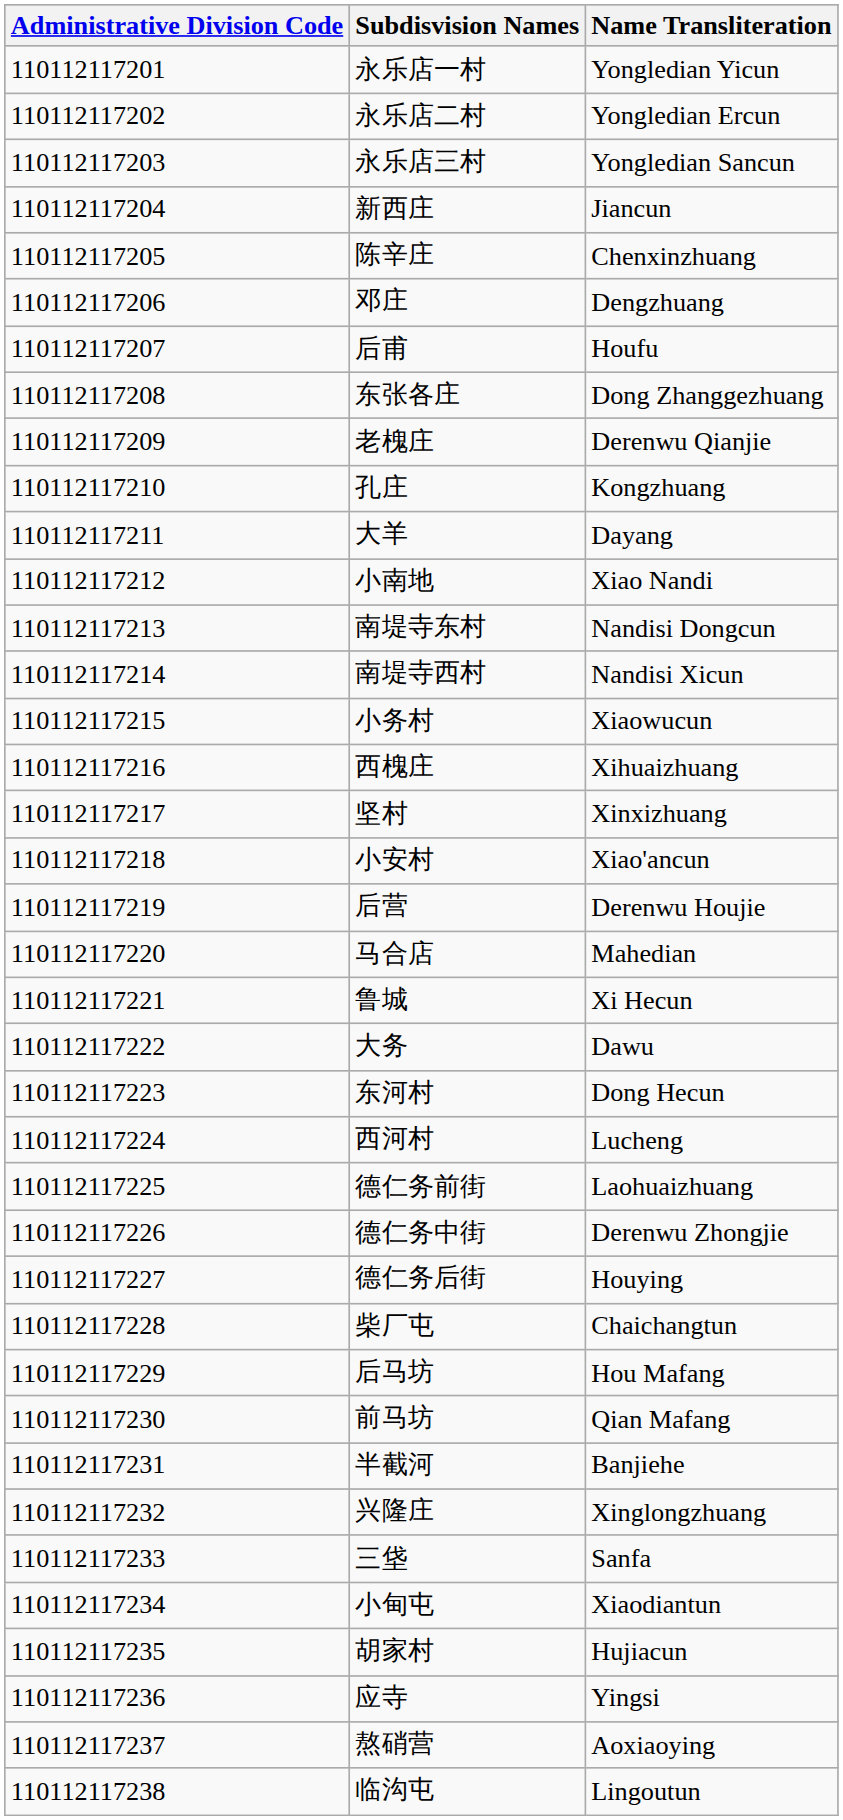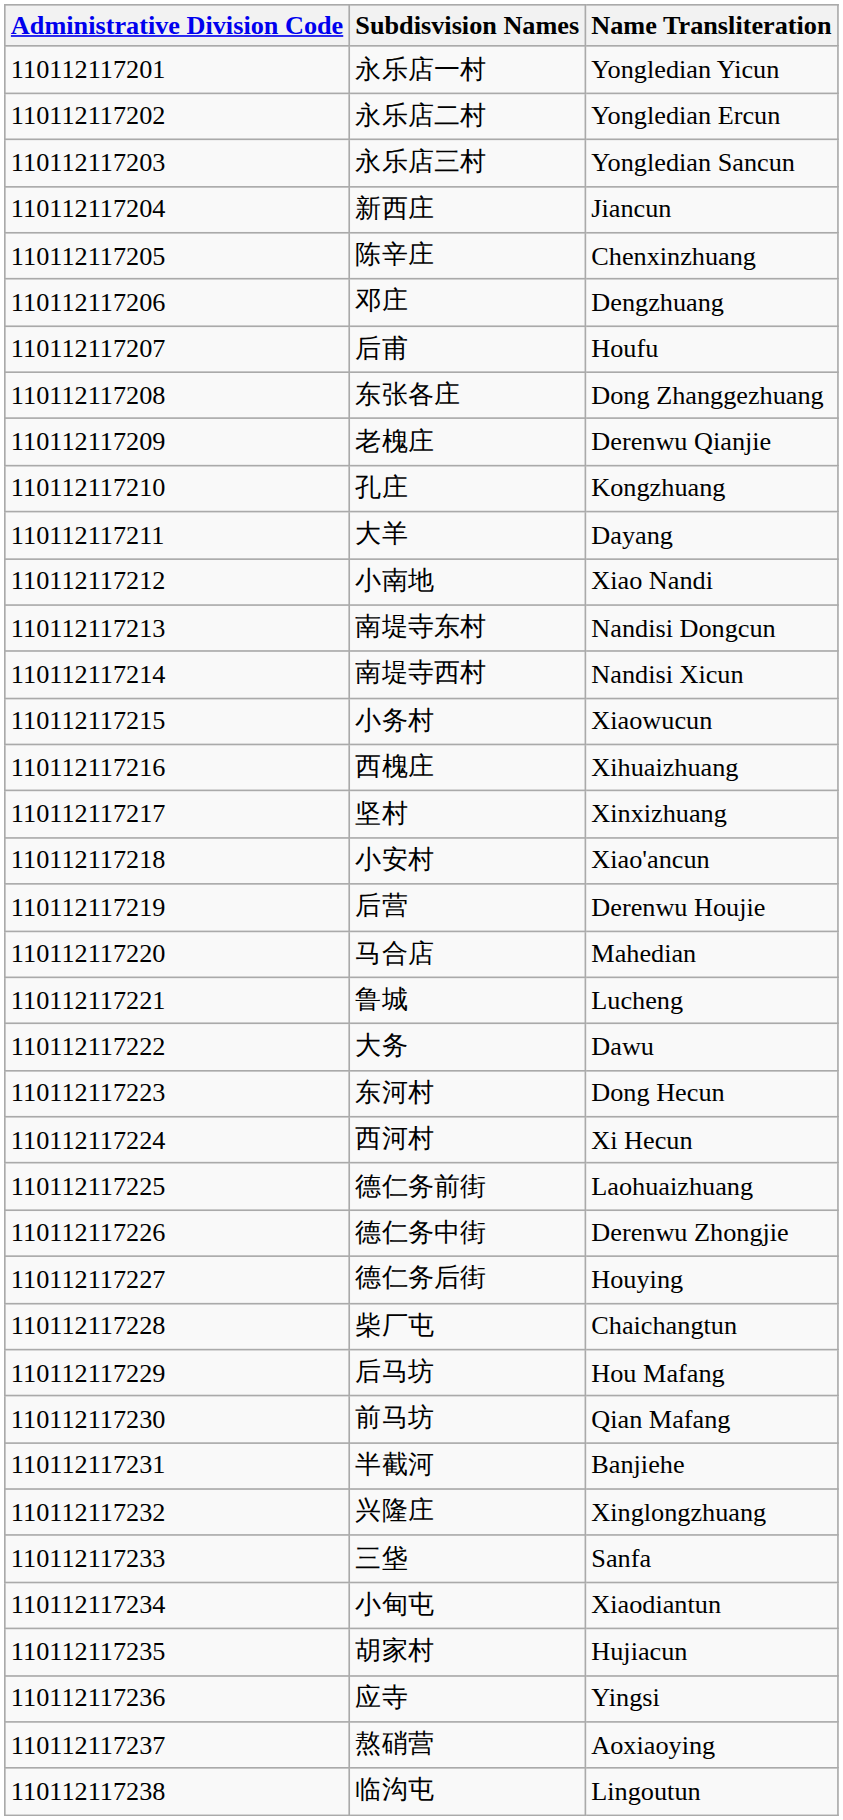 <table class="wikitable sortable">
 <tr>
 <th><a href='#'>Administrative Division Code</a></th>
 <th>Subdisvision Names</th>
 <th>Name Transliteration</th>
 </tr>
 <tr>
 <td>110112117201</td>
 <td>永乐店一村</td>
 <td>Yongledian Yicun</td>
 </tr>
 <tr>
 <td>110112117202</td>
 <td>永乐店二村</td>
 <td>Yongledian Ercun</td>
 </tr>
 <tr>
 <td>110112117203</td>
 <td>永乐店三村</td>
 <td>Yongledian Sancun</td>
 </tr>
 <tr>
 <td>110112117204</td>
 <td>新西庄</td>
 <td>Jiancun</td>
 </tr>
 <tr>
 <td>110112117205</td>
 <td>陈辛庄</td>
 <td>Chenxinzhuang</td>
 </tr>
 <tr>
 <td>110112117206</td>
 <td>邓庄</td>
 <td>Dengzhuang</td>
 </tr>
 <tr>
 <td>110112117207</td>
 <td>后甫</td>
 <td>Houfu</td>
 </tr>
 <tr>
 <td>110112117208</td>
 <td>东张各庄</td>
 <td>Dong Zhanggezhuang</td>
 </tr>
 <tr>
 <td>110112117209</td>
 <td>老槐庄</td>
 <td>Derenwu Qianjie</td>
 </tr>
 <tr>
 <td>110112117210</td>
 <td>孔庄</td>
 <td>Kongzhuang</td>
 </tr>
 <tr>
 <td>110112117211</td>
 <td>大羊</td>
 <td>Dayang</td>
 </tr>
 <tr>
 <td>110112117212</td>
 <td>小南地</td>
 <td>Xiao Nandi</td>
 </tr>
 <tr>
 <td>110112117213</td>
 <td>南堤寺东村</td>
 <td>Nandisi Dongcun</td>
 </tr>
 <tr>
 <td>110112117214</td>
 <td>南堤寺西村</td>
 <td>Nandisi Xicun</td>
 </tr>
 <tr>
 <td>110112117215</td>
 <td>小务村</td>
 <td>Xiaowucun</td>
 </tr>
 <tr>
 <td>110112117216</td>
 <td>西槐庄</td>
 <td>Xihuaizhuang</td>
 </tr>
 <tr>
 <td>110112117217</td>
 <td>坚村</td>
 <td>Xinxizhuang</td>
 </tr>
 <tr>
 <td>110112117218</td>
 <td>小安村</td>
 <td>Xiao'ancun</td>
 </tr>
 <tr>
 <td>110112117219</td>
 <td>后营</td>
 <td>Derenwu Houjie</td>
 </tr>
 <tr>
 <td>110112117220</td>
 <td>马合店</td>
 <td>Mahedian</td>
 </tr>
 <tr>
 <td>110112117221</td>
 <td>鲁城</td>
-<td>Xi Hecun</td>
+<td>Lucheng</td>
 </tr>
 <tr>
 <td>110112117222</td>
 <td>大务</td>
 <td>Dawu</td>
 </tr>
 <tr>
 <td>110112117223</td>
 <td>东河村</td>
 <td>Dong Hecun</td>
 </tr>
 <tr>
 <td>110112117224</td>
 <td>西河村</td>
-<td>Lucheng</td>
+<td>Xi Hecun</td>
 </tr>
 <tr>
 <td>110112117225</td>
 <td>德仁务前街</td>
 <td>Laohuaizhuang</td>
 </tr>
 <tr>
 <td>110112117226</td>
 <td>德仁务中街</td>
 <td>Derenwu Zhongjie</td>
 </tr>
 <tr>
 <td>110112117227</td>
 <td>德仁务后街</td>
 <td>Houying</td>
 </tr>
 <tr>
 <td>110112117228</td>
 <td>柴厂屯</td>
 <td>Chaichangtun</td>
 </tr>
 <tr>
 <td>110112117229</td>
 <td>后马坊</td>
 <td>Hou Mafang</td>
 </tr>
 <tr>
 <td>110112117230</td>
 <td>前马坊</td>
 <td>Qian Mafang</td>
 </tr>
 <tr>
 <td>110112117231</td>
 <td>半截河</td>
 <td>Banjiehe</td>
 </tr>
 <tr>
 <td>110112117232</td>
 <td>兴隆庄</td>
 <td>Xinglongzhuang</td>
 </tr>
 <tr>
 <td>110112117233</td>
 <td>三垡</td>
 <td>Sanfa</td>
 </tr>
 <tr>
 <td>110112117234</td>
 <td>小甸屯</td>
 <td>Xiaodiantun</td>
 </tr>
 <tr>
 <td>110112117235</td>
 <td>胡家村</td>
 <td>Hujiacun</td>
 </tr>
 <tr>
 <td>110112117236</td>
 <td>应寺</td>
 <td>Yingsi</td>
 </tr>
 <tr>
 <td>110112117237</td>
 <td>熬硝营</td>
 <td>Aoxiaoying</td>
 </tr>
 <tr>
 <td>110112117238</td>
 <td>临沟屯</td>
 <td>Lingoutun</td>
 </tr>
 </table>
